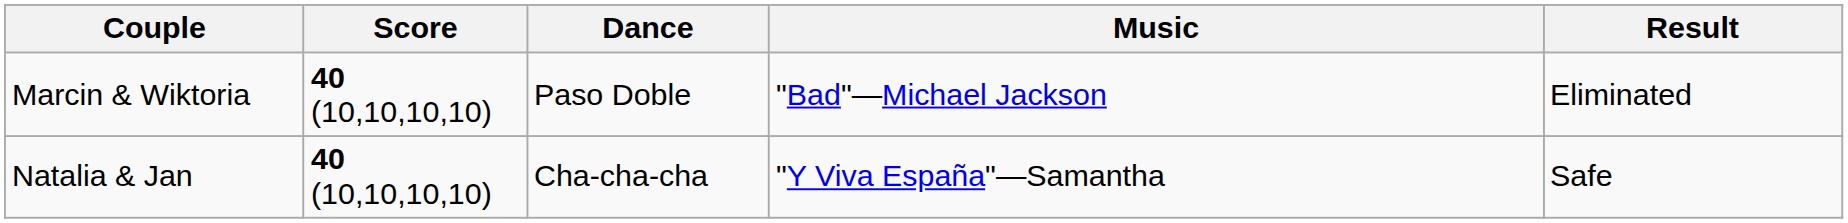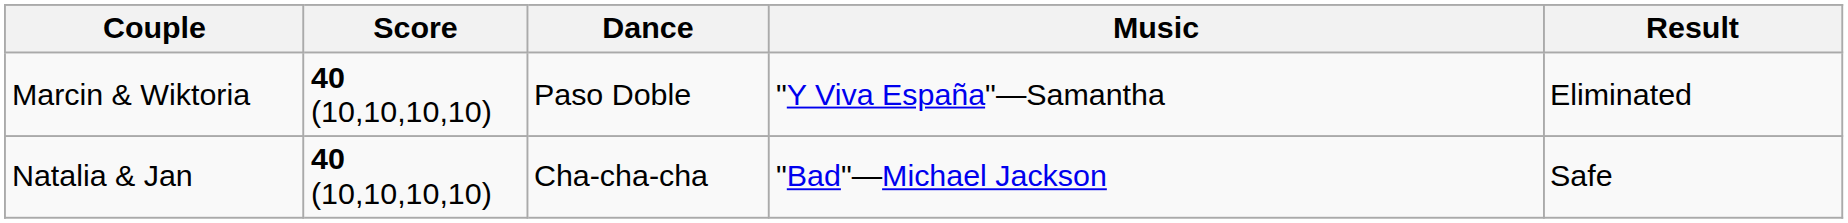 <table class="wikitable">
 <tr>
 <th style="width:150px;">Couple</th>
 <th style="width:110px;">Score</th>
 <th style="width:120px;">Dance</th>
 <th style="width:400px;">Music</th>
 <th style="width:150px;">Result</th>
 </tr>
 <tr>
 <td>Marcin & Wiktoria</td>
 <td><strong>40</strong> (10,10,10,10)</td>
 <td>Paso Doble</td>
-<td>"<a href='#'>Bad</a>"—<a href='#'>Michael Jackson</a></td>
+<td>"<a href='#'>Y Viva España</a>"—Samantha</td>
 <td>Eliminated</td>
 </tr>
 <tr>
 <td>Natalia & Jan</td>
 <td><strong>40</strong> (10,10,10,10)</td>
 <td>Cha-cha-cha</td>
-<td>"<a href='#'>Y Viva España</a>"—Samantha</td>
+<td>"<a href='#'>Bad</a>"—<a href='#'>Michael Jackson</a></td>
 <td>Safe</td>
 </tr>
 </table>
